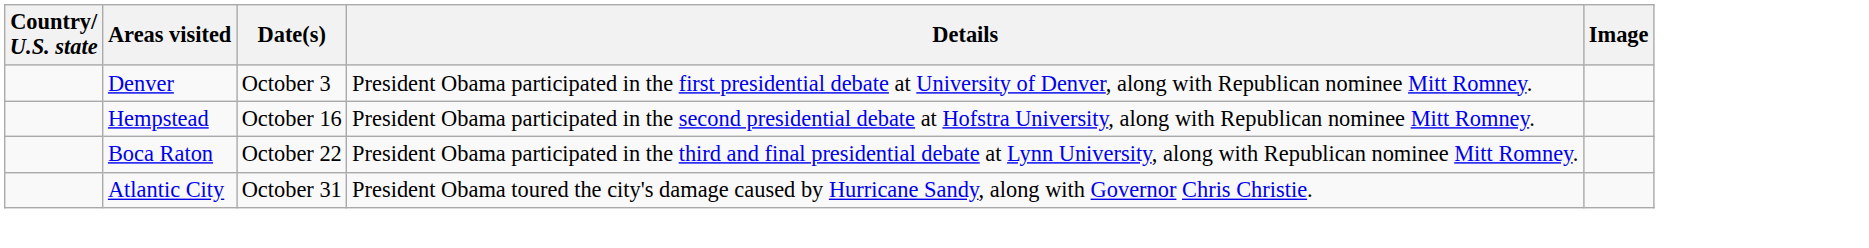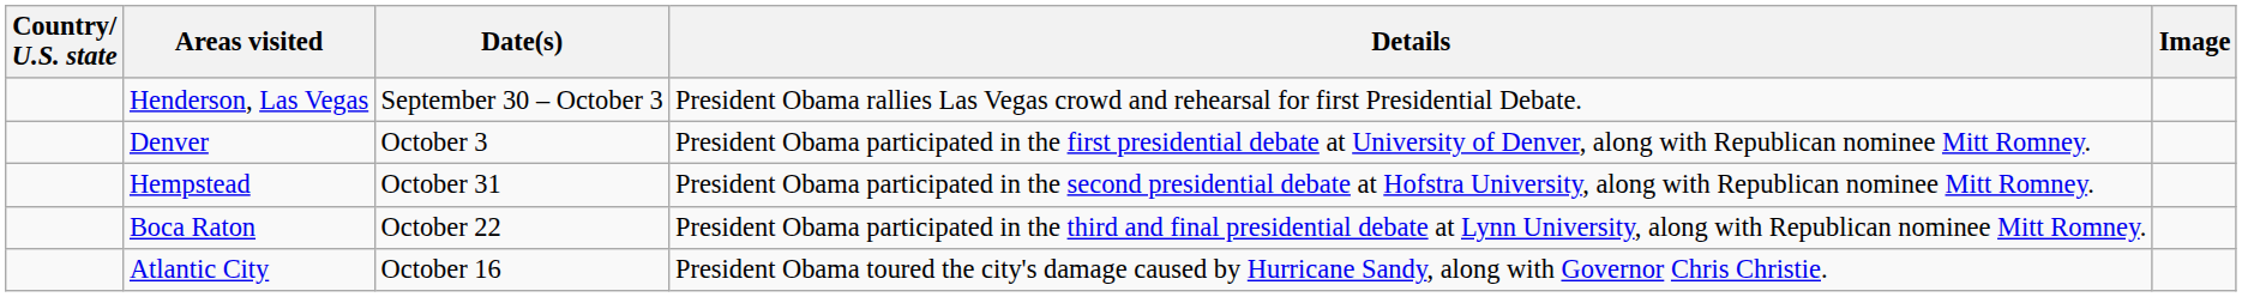 <table class="wikitable">
 <tr>
 <th>Country/<br><em>U.S. state</em></th>
 <th>Areas visited</th>
 <th>Date(s)</th>
 <th>Details</th>
 <th>Image</th>
+</tr>
+<tr>
+<td><em></em></td>
+<td><a href='#'>Henderson</a>, <a href='#'>Las Vegas</a></td>
+<td>September 30 – October 3</td>
+<td>President Obama rallies Las Vegas crowd and rehearsal for first Presidential Debate.</td>
+<td></td>
 </tr>
 <tr>
 <td><em></em></td>
 <td><a href='#'>Denver</a></td>
 <td>October 3</td>
 <td>President Obama participated in the <a href='#'>first presidential debate</a> at <a href='#'>University of Denver</a>, along with Republican nominee <a href='#'>Mitt Romney</a>.</td>
 <td></td>
 </tr>
 <tr>
 <td><em></em></td>
 <td><a href='#'>Hempstead</a></td>
-<td>October 16</td>
+<td>October 31</td>
 <td>President Obama participated in the <a href='#'>second presidential debate</a> at <a href='#'>Hofstra University</a>, along with Republican nominee <a href='#'>Mitt Romney</a>.</td>
 <td></td>
 </tr>
 <tr>
 <td><em></em></td>
 <td><a href='#'>Boca Raton</a></td>
 <td>October 22</td>
 <td>President Obama participated in the <a href='#'>third and final presidential debate</a> at <a href='#'>Lynn University</a>, along with Republican nominee <a href='#'>Mitt Romney</a>.</td>
 <td></td>
 </tr>
 <tr>
 <td><em></em></td>
 <td><a href='#'>Atlantic City</a></td>
-<td>October 31</td>
+<td>October 16</td>
 <td>President Obama toured the city's damage caused by <a href='#'>Hurricane Sandy</a>, along with <a href='#'>Governor</a> <a href='#'>Chris Christie</a>.</td>
 <td></td>
 </tr>
 </table>
